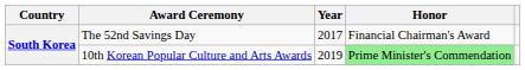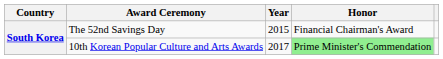 <table class="wikitable plainrowheaders">
 <tr>
 <th scope="col">Country</th>
 <th scope="col">Award Ceremony</th>
 <th scope="col">Year</th>
 <th scope="col">Honor</th>
 <th class="unsortable" scope="col"></th>
 </tr>
 <tr>
 <th rowspan="2" scope="row"><a href='#'>South Korea</a></th>
 <td>The 52nd Savings Day</td>
-<td style="text-align:center">2017</td>
+<td style="text-align:center">2015</td>
 <td>Financial Chairman's Award</td>
 <td></td>
 </tr>
 <tr>
 <td>10th <a href='#'>Korean Popular Culture and Arts Awards</a></td>
-<td style="text-align:center">2019</td>
+<td style="text-align:center">2017</td>
 <td style="background: lightgreen;">Prime Minister's Commendation</td>
 <td></td>
 </tr>
 </table>
